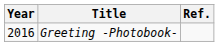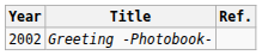 <table class="wikitable">
 <tr>
 <th>Year</th>
 <th>Title</th>
 <th>Ref.</th>
 </tr>
 <tr>
-<td>2016</td>
+<td>2002</td>
 <td><em>Greeting -Photobook-</em></td>
 <td></td>
 </tr>
 </table>
